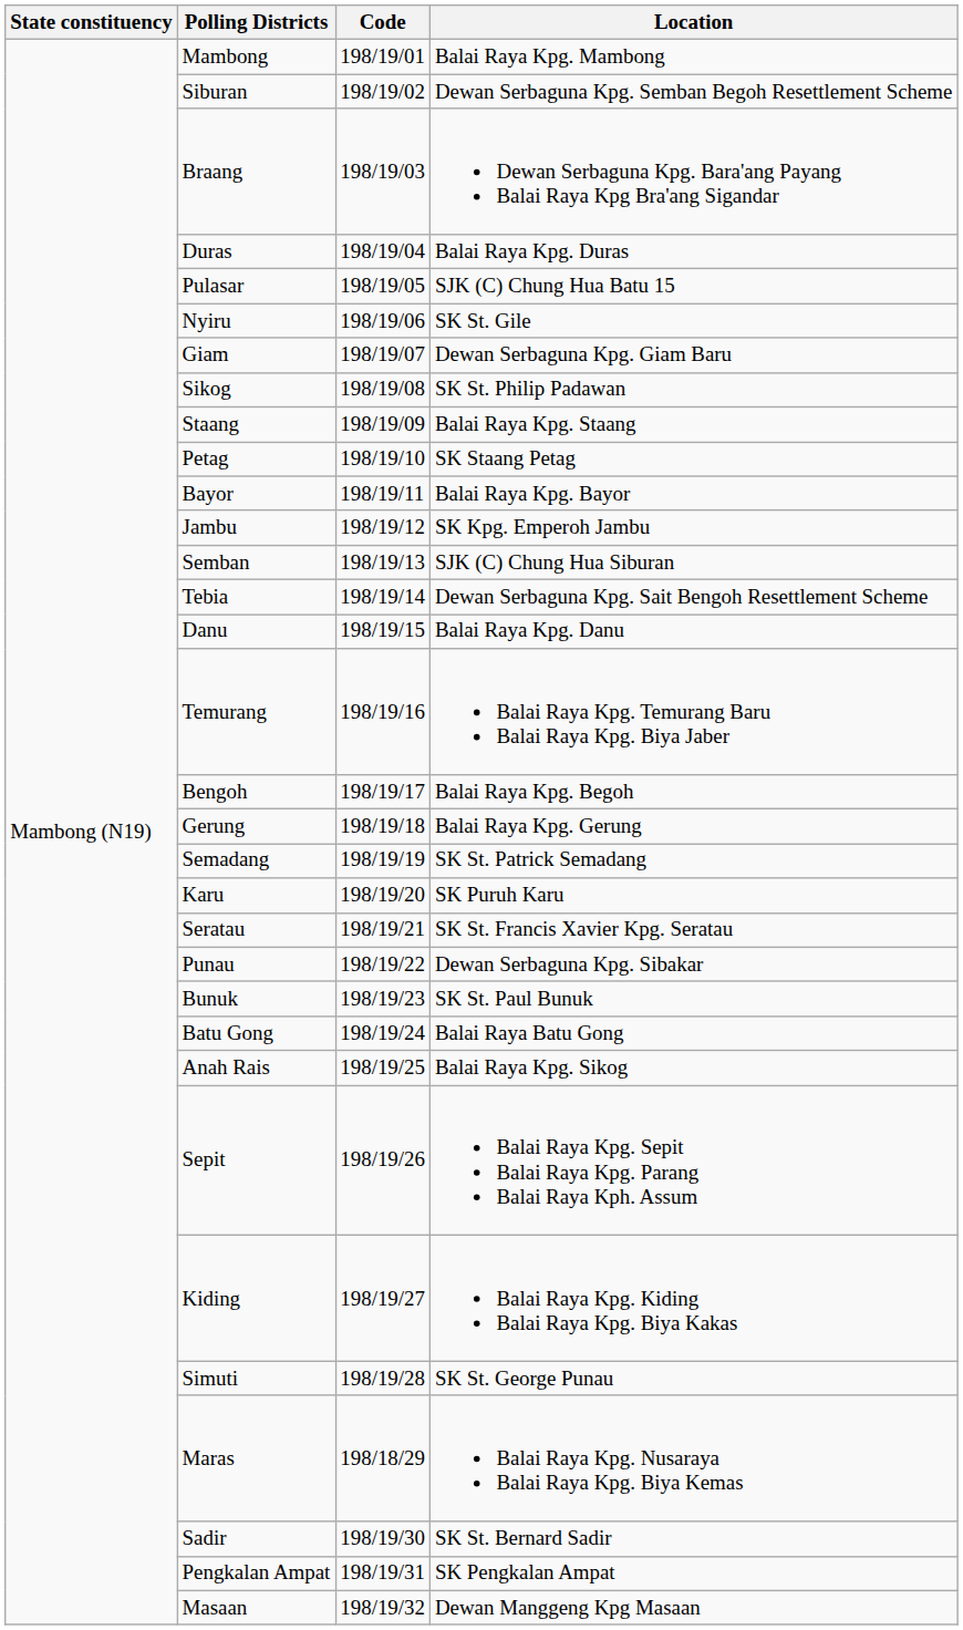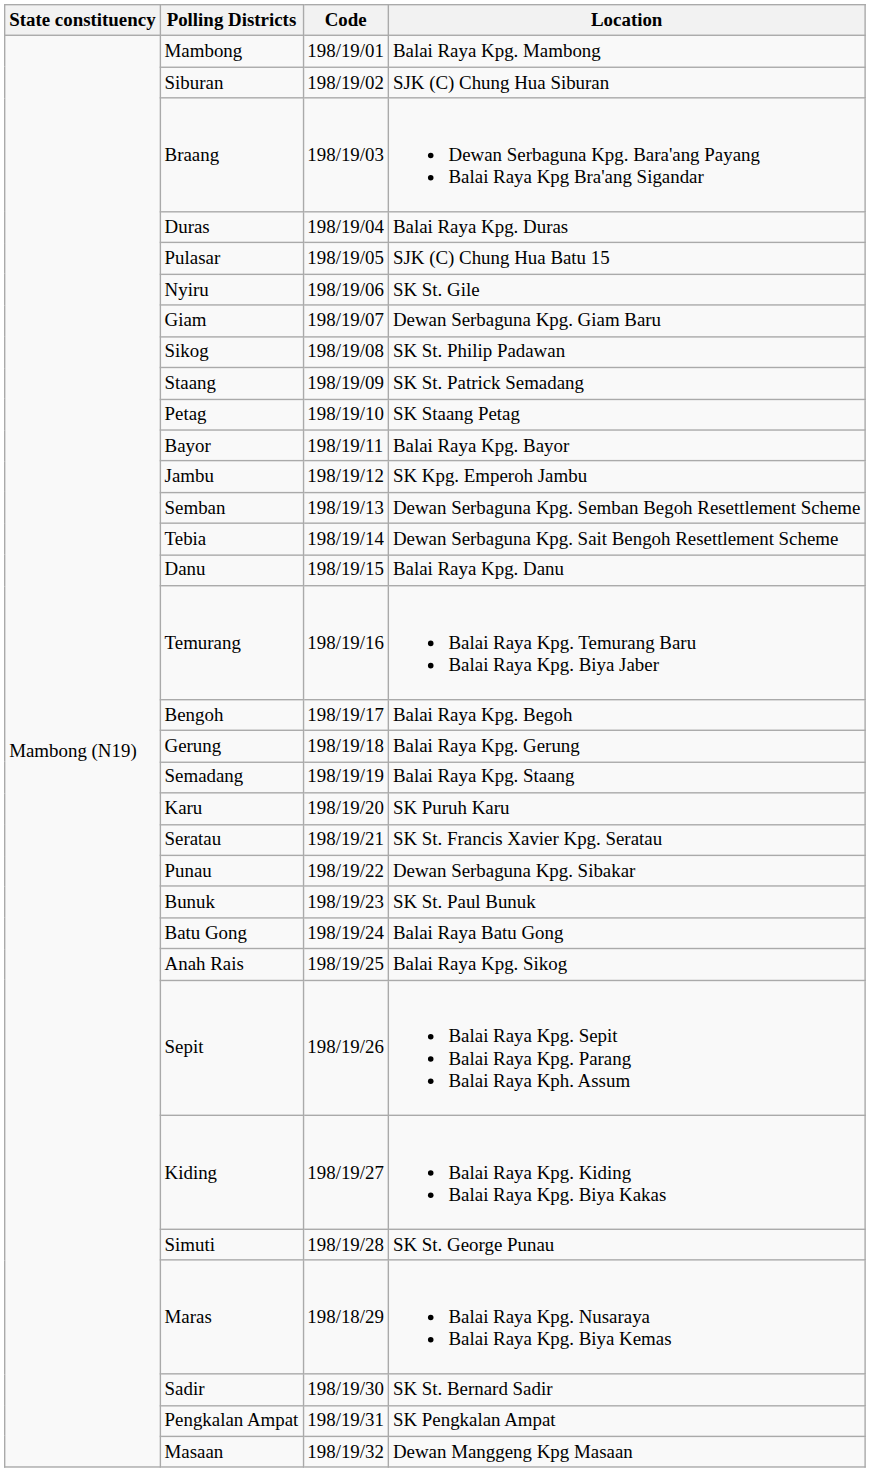 <table class="wikitable sortable mw-collapsible" style="white-space:nowrap;font-size:85%">
 <tr>
 <th>State constituency</th>
 <th>Polling Districts</th>
 <th>Code</th>
 <th>Location</th>
 </tr>
 <tr>
 <td rowspan="32">Mambong (N19)</td>
 <td>Mambong</td>
 <td>198/19/01</td>
 <td>Balai Raya Kpg. Mambong</td>
 </tr>
 <tr>
 <td>Siburan</td>
 <td>198/19/02</td>
-<td>Dewan Serbaguna Kpg. Semban Begoh Resettlement Scheme</td>
+<td>SJK (C) Chung Hua Siburan</td>
 </tr>
 <tr>
 <td>Braang</td>
 <td>198/19/03</td>
 <td><br><ul><li>Dewan Serbaguna Kpg. Bara'ang Payang</li><li>Balai Raya Kpg Bra'ang Sigandar</li></ul></td>
 </tr>
 <tr>
 <td>Duras</td>
 <td>198/19/04</td>
 <td>Balai Raya Kpg. Duras</td>
 </tr>
 <tr>
 <td>Pulasar</td>
 <td>198/19/05</td>
 <td>SJK (C) Chung Hua Batu 15</td>
 </tr>
 <tr>
 <td>Nyiru</td>
 <td>198/19/06</td>
 <td>SK St. Gile</td>
 </tr>
 <tr>
 <td>Giam</td>
 <td>198/19/07</td>
 <td>Dewan Serbaguna Kpg. Giam Baru</td>
 </tr>
 <tr>
 <td>Sikog</td>
 <td>198/19/08</td>
 <td>SK St. Philip Padawan</td>
 </tr>
 <tr>
 <td>Staang</td>
 <td>198/19/09</td>
-<td>Balai Raya Kpg. Staang</td>
+<td>SK St. Patrick Semadang</td>
 </tr>
 <tr>
 <td>Petag</td>
 <td>198/19/10</td>
 <td>SK Staang Petag</td>
 </tr>
 <tr>
 <td>Bayor</td>
 <td>198/19/11</td>
 <td>Balai Raya Kpg. Bayor</td>
 </tr>
 <tr>
 <td>Jambu</td>
 <td>198/19/12</td>
 <td>SK Kpg. Emperoh Jambu</td>
 </tr>
 <tr>
 <td>Semban</td>
 <td>198/19/13</td>
-<td>SJK (C) Chung Hua Siburan</td>
+<td>Dewan Serbaguna Kpg. Semban Begoh Resettlement Scheme</td>
 </tr>
 <tr>
 <td>Tebia</td>
 <td>198/19/14</td>
 <td>Dewan Serbaguna Kpg. Sait Bengoh Resettlement Scheme</td>
 </tr>
 <tr>
 <td>Danu</td>
 <td>198/19/15</td>
 <td>Balai Raya Kpg. Danu</td>
 </tr>
 <tr>
 <td>Temurang</td>
 <td>198/19/16</td>
 <td><br><ul><li>Balai Raya Kpg. Temurang Baru</li><li>Balai Raya Kpg. Biya Jaber</li></ul></td>
 </tr>
 <tr>
 <td>Bengoh</td>
 <td>198/19/17</td>
 <td>Balai Raya Kpg. Begoh</td>
 </tr>
 <tr>
 <td>Gerung</td>
 <td>198/19/18</td>
 <td>Balai Raya Kpg. Gerung</td>
 </tr>
 <tr>
 <td>Semadang</td>
 <td>198/19/19</td>
-<td>SK St. Patrick Semadang</td>
+<td>Balai Raya Kpg. Staang</td>
 </tr>
 <tr>
 <td>Karu</td>
 <td>198/19/20</td>
 <td>SK Puruh Karu</td>
 </tr>
 <tr>
 <td>Seratau</td>
 <td>198/19/21</td>
 <td>SK St. Francis Xavier Kpg. Seratau</td>
 </tr>
 <tr>
 <td>Punau</td>
 <td>198/19/22</td>
 <td>Dewan Serbaguna Kpg. Sibakar</td>
 </tr>
 <tr>
 <td>Bunuk</td>
 <td>198/19/23</td>
 <td>SK St. Paul Bunuk</td>
 </tr>
 <tr>
 <td>Batu Gong</td>
 <td>198/19/24</td>
 <td>Balai Raya Batu Gong</td>
 </tr>
 <tr>
 <td>Anah Rais</td>
 <td>198/19/25</td>
 <td>Balai Raya Kpg. Sikog</td>
 </tr>
 <tr>
 <td>Sepit</td>
 <td>198/19/26</td>
 <td><br><ul><li>Balai Raya Kpg. Sepit</li><li>Balai Raya Kpg. Parang</li><li>Balai Raya Kph. Assum</li></ul></td>
 </tr>
 <tr>
 <td>Kiding</td>
 <td>198/19/27</td>
 <td><br><ul><li>Balai Raya Kpg. Kiding</li><li>Balai Raya Kpg. Biya Kakas</li></ul></td>
 </tr>
 <tr>
 <td>Simuti</td>
 <td>198/19/28</td>
 <td>SK St. George Punau</td>
 </tr>
 <tr>
 <td>Maras</td>
 <td>198/18/29</td>
 <td><br><ul><li>Balai Raya Kpg. Nusaraya</li><li>Balai Raya Kpg. Biya Kemas</li></ul></td>
 </tr>
 <tr>
 <td>Sadir</td>
 <td>198/19/30</td>
 <td>SK St. Bernard Sadir</td>
 </tr>
 <tr>
 <td>Pengkalan Ampat</td>
 <td>198/19/31</td>
 <td>SK Pengkalan Ampat</td>
 </tr>
 <tr>
 <td>Masaan</td>
 <td>198/19/32</td>
 <td>Dewan Manggeng Kpg Masaan</td>
 </tr>
 </table>
